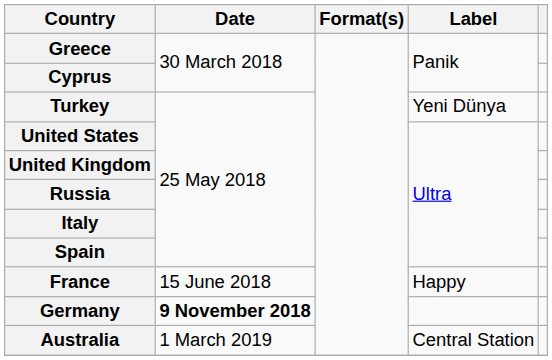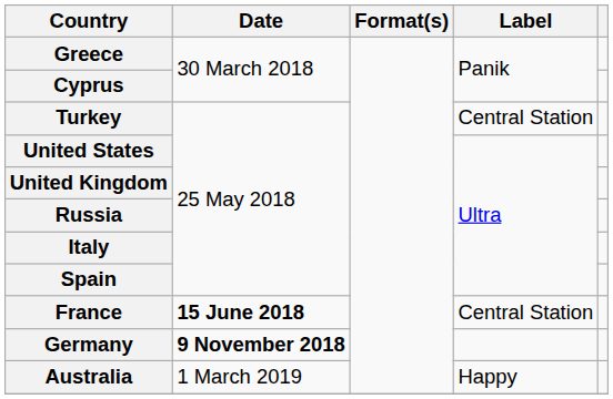 <table class="wikitable plainrowheaders">
 <tr>
 <th scope="col">Country</th>
 <th scope="col">Date</th>
 <th scope="col">Format(s)</th>
 <th scope="col">Label</th>
 <th scope="col"></th>
 </tr>
 <tr>
 <th scope="row">Greece</th>
 <td rowspan="2">30 March 2018</td>
 <td rowspan="11"></td>
 <td rowspan="2">Panik</td>
 <td></td>
 </tr>
 <tr>
 <th scope="row">Cyprus</th>
 <td></td>
 </tr>
 <tr>
 <th scope="row">Turkey</th>
 <td rowspan="6">25 May 2018</td>
-<td>Yeni Dünya</td>
+<td>Central Station</td>
 <td></td>
 </tr>
 <tr>
 <th scope="row">United States</th>
 <td rowspan="5"><a href='#'>Ultra</a></td>
 <td></td>
 </tr>
 <tr>
 <th scope="row">United Kingdom</th>
 <td></td>
 </tr>
 <tr>
 <th scope="row">Russia</th>
 <td></td>
 </tr>
 <tr>
 <th scope="row">Italy</th>
 <td></td>
 </tr>
 <tr>
 <th scope="row">Spain</th>
 <td></td>
 </tr>
 <tr>
 <th scope="row">France</th>
-<td>15 June 2018</td>
-<td>Happy</td>
+<td><strong>15 June 2018</strong></td>
+<td>Central Station</td>
 <td></td>
 </tr>
 <tr>
 <th scope="row">Germany</th>
 <td><strong>9 November 2018</strong></td>
 <td></td>
 <td></td>
 </tr>
 <tr>
 <th scope="row">Australia</th>
 <td>1 March 2019</td>
-<td>Central Station</td>
+<td>Happy</td>
 <td></td>
 </tr>
 <tr>
 </tr>
 </table>
